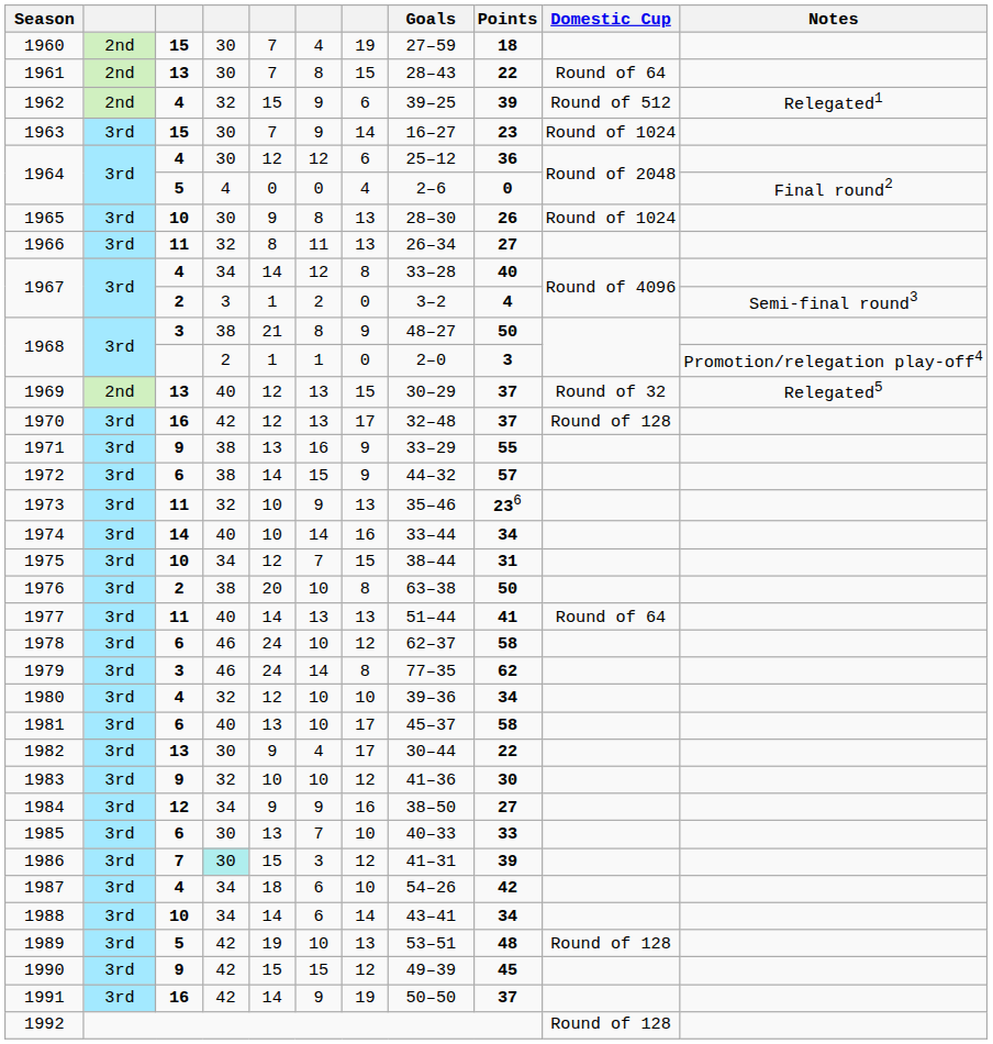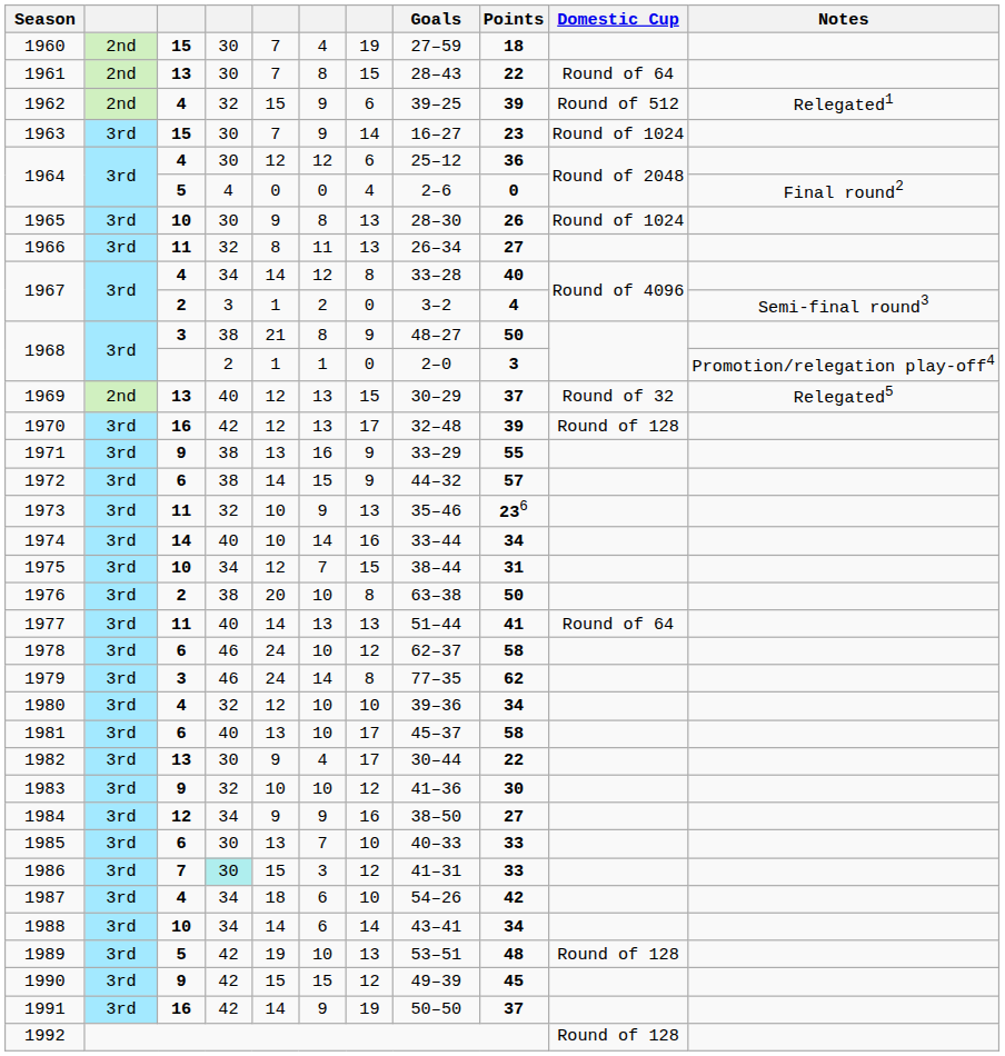 <table class="wikitable" style="text-align: center;">
 <tr>
 <th width=55>Season</th>
 <th width=50></th>
 <th width=30></th>
 <th width=30></th>
 <th width=30></th>
 <th width=30></th>
 <th width=30></th>
 <th width=60>Goals</th>
 <th width=45>Points</th>
 <th><a href='#'>Domestic Cup</a></th>
 <th>Notes</th>
 </tr>
 <tr>
 <td>1960</td>
 <td style="background:#D0F0C0">2nd</td>
 <td><strong>15</strong></td>
 <td>30</td>
 <td>7</td>
 <td>4</td>
 <td>19</td>
 <td>27–59</td>
 <td><strong>18</strong></td>
 <td></td>
 <td></td>
 </tr>
 <tr>
 <td>1961</td>
 <td style="background:#D0F0C0">2nd</td>
 <td><strong>13</strong></td>
 <td>30</td>
 <td>7</td>
 <td>8</td>
 <td>15</td>
 <td>28–43</td>
 <td><strong>22</strong></td>
 <td>Round of 64</td>
 <td></td>
 </tr>
 <tr>
 <td>1962</td>
 <td style="background:#D0F0C0">2nd</td>
 <td><strong>4</strong></td>
 <td>32</td>
 <td>15</td>
 <td>9</td>
 <td>6</td>
 <td>39–25</td>
 <td><strong>39</strong></td>
 <td>Round of 512</td>
 <td>Relegated<sup>1</sup></td>
 </tr>
 <tr>
 <td>1963</td>
 <td style="background:#A3E9FF">3rd</td>
 <td><strong>15</strong></td>
 <td>30</td>
 <td>7</td>
 <td>9</td>
 <td>14</td>
 <td>16–27</td>
 <td><strong>23</strong></td>
 <td>Round of 1024</td>
 <td></td>
 </tr>
 <tr>
 <td rowspan="2">1964</td>
 <td rowspan="2" style="background:#A3E9FF">3rd</td>
 <td><strong>4</strong></td>
 <td>30</td>
 <td>12</td>
 <td>12</td>
 <td>6</td>
 <td>25–12</td>
 <td><strong>36</strong></td>
 <td rowspan="2">Round of 2048</td>
 <td></td>
 </tr>
 <tr>
 <td><strong>5</strong></td>
 <td>4</td>
 <td>0</td>
 <td>0</td>
 <td>4</td>
 <td>2–6</td>
 <td><strong>0</strong></td>
 <td>Final round<sup>2</sup></td>
 </tr>
 <tr>
 <td>1965</td>
 <td style="background:#A3E9FF">3rd</td>
 <td><strong>10</strong></td>
 <td>30</td>
 <td>9</td>
 <td>8</td>
 <td>13</td>
 <td>28–30</td>
 <td><strong>26</strong></td>
 <td>Round of 1024</td>
 <td></td>
 </tr>
 <tr>
 <td>1966</td>
 <td style="background:#A3E9FF">3rd</td>
 <td><strong>11</strong></td>
 <td>32</td>
 <td>8</td>
 <td>11</td>
 <td>13</td>
 <td>26–34</td>
 <td><strong>27</strong></td>
 <td></td>
 <td></td>
 </tr>
 <tr>
 <td rowspan="2">1967</td>
 <td rowspan="2" style="background:#A3E9FF">3rd</td>
 <td><strong>4</strong></td>
 <td>34</td>
 <td>14</td>
 <td>12</td>
 <td>8</td>
 <td>33–28</td>
 <td><strong>40</strong></td>
 <td rowspan="2">Round of 4096</td>
 <td></td>
 </tr>
 <tr>
 <td><strong>2</strong></td>
 <td>3</td>
 <td>1</td>
 <td>2</td>
 <td>0</td>
 <td>3–2</td>
 <td><strong>4</strong></td>
 <td>Semi-final round<sup>3</sup></td>
 </tr>
 <tr>
 <td rowspan="2">1968</td>
 <td rowspan="2" style="background:#A3E9FF">3rd</td>
 <td><strong>3</strong></td>
 <td>38</td>
 <td>21</td>
 <td>8</td>
 <td>9</td>
 <td>48–27</td>
 <td><strong>50</strong></td>
 <td rowspan="2"></td>
 <td></td>
 </tr>
 <tr>
 <td></td>
 <td>2</td>
 <td>1</td>
 <td>1</td>
 <td>0</td>
 <td>2–0</td>
 <td><strong>3</strong></td>
 <td>Promotion/relegation play-off<sup>4</sup></td>
 </tr>
 <tr>
 <td>1969</td>
 <td style="background:#D0F0C0">2nd</td>
 <td><strong>13</strong></td>
 <td>40</td>
 <td>12</td>
 <td>13</td>
 <td>15</td>
 <td>30–29</td>
 <td><strong>37</strong></td>
 <td>Round of 32</td>
 <td>Relegated<sup>5</sup></td>
 </tr>
 <tr>
 <td>1970</td>
 <td style="background:#A3E9FF">3rd</td>
 <td><strong>16</strong></td>
 <td>42</td>
 <td>12</td>
 <td>13</td>
 <td>17</td>
 <td>32–48</td>
-<td><strong>37</strong></td>
+<td><strong>39</strong></td>
 <td>Round of 128</td>
 <td></td>
 </tr>
 <tr>
 <td>1971</td>
 <td style="background:#A3E9FF">3rd</td>
 <td><strong>9</strong></td>
 <td>38</td>
 <td>13</td>
 <td>16</td>
 <td>9</td>
 <td>33–29</td>
 <td><strong>55</strong></td>
 <td></td>
 <td></td>
 </tr>
 <tr>
 <td>1972</td>
 <td style="background:#A3E9FF">3rd</td>
 <td><strong>6</strong></td>
 <td>38</td>
 <td>14</td>
 <td>15</td>
 <td>9</td>
 <td>44–32</td>
 <td><strong>57</strong></td>
 <td></td>
 <td></td>
 </tr>
 <tr>
 <td>1973</td>
 <td style="background:#A3E9FF">3rd</td>
 <td><strong>11</strong></td>
 <td>32</td>
 <td>10</td>
 <td>9</td>
 <td>13</td>
 <td>35–46</td>
 <td><strong>23</strong><sup>6</sup></td>
 <td></td>
 <td></td>
 </tr>
 <tr>
 <td>1974</td>
 <td style="background:#A3E9FF">3rd</td>
 <td><strong>14</strong></td>
 <td>40</td>
 <td>10</td>
 <td>14</td>
 <td>16</td>
 <td>33–44</td>
 <td><strong>34</strong></td>
 <td></td>
 <td></td>
 </tr>
 <tr>
 <td>1975</td>
 <td style="background:#A3E9FF">3rd</td>
 <td><strong>10</strong></td>
 <td>34</td>
 <td>12</td>
 <td>7</td>
 <td>15</td>
 <td>38–44</td>
 <td><strong>31</strong></td>
 <td></td>
 <td></td>
 </tr>
 <tr>
 <td>1976</td>
 <td style="background:#A3E9FF">3rd</td>
 <td><strong>2</strong></td>
 <td>38</td>
 <td>20</td>
 <td>10</td>
 <td>8</td>
 <td>63–38</td>
 <td><strong>50</strong></td>
 <td></td>
 <td></td>
 </tr>
 <tr>
 <td>1977</td>
 <td style="background:#A3E9FF">3rd</td>
 <td><strong>11</strong></td>
 <td>40</td>
 <td>14</td>
 <td>13</td>
 <td>13</td>
 <td>51–44</td>
 <td><strong>41</strong></td>
 <td>Round of 64</td>
 <td></td>
 </tr>
 <tr>
 <td>1978</td>
 <td style="background:#A3E9FF">3rd</td>
 <td><strong>6</strong></td>
 <td>46</td>
 <td>24</td>
 <td>10</td>
 <td>12</td>
 <td>62–37</td>
 <td><strong>58</strong></td>
 <td></td>
 <td></td>
 </tr>
 <tr>
 <td>1979</td>
 <td style="background:#A3E9FF">3rd</td>
 <td><strong>3</strong></td>
 <td>46</td>
 <td>24</td>
 <td>14</td>
 <td>8</td>
 <td>77–35</td>
 <td><strong>62</strong></td>
 <td></td>
 <td></td>
 </tr>
 <tr>
 <td>1980</td>
 <td style="background:#A3E9FF">3rd</td>
 <td><strong>4</strong></td>
 <td>32</td>
 <td>12</td>
 <td>10</td>
 <td>10</td>
 <td>39–36</td>
 <td><strong>34</strong></td>
 <td></td>
 <td></td>
 </tr>
 <tr>
 <td>1981</td>
 <td style="background:#A3E9FF">3rd</td>
 <td><strong>6</strong></td>
 <td>40</td>
 <td>13</td>
 <td>10</td>
 <td>17</td>
 <td>45–37</td>
 <td><strong>58</strong></td>
 <td></td>
 <td></td>
 </tr>
 <tr>
 <td>1982</td>
 <td style="background:#A3E9FF">3rd</td>
 <td><strong>13</strong></td>
 <td>30</td>
 <td>9</td>
 <td>4</td>
 <td>17</td>
 <td>30–44</td>
 <td><strong>22</strong></td>
 <td></td>
 <td></td>
 </tr>
 <tr>
 <td>1983</td>
 <td style="background:#A3E9FF">3rd</td>
 <td><strong>9</strong></td>
 <td>32</td>
 <td>10</td>
 <td>10</td>
 <td>12</td>
 <td>41–36</td>
 <td><strong>30</strong></td>
 <td></td>
 <td></td>
 </tr>
 <tr>
 <td>1984</td>
 <td style="background:#A3E9FF">3rd</td>
 <td><strong>12</strong></td>
 <td>34</td>
 <td>9</td>
 <td>9</td>
 <td>16</td>
 <td>38–50</td>
 <td><strong>27</strong></td>
 <td></td>
 <td></td>
 </tr>
 <tr>
 <td>1985</td>
 <td style="background:#A3E9FF">3rd</td>
 <td><strong>6</strong></td>
 <td>30</td>
 <td>13</td>
 <td>7</td>
 <td>10</td>
 <td>40–33</td>
 <td><strong>33</strong></td>
 <td></td>
 <td></td>
 </tr>
 <tr>
 <td>1986</td>
 <td style="background:#A3E9FF">3rd</td>
 <td><strong>7</strong></td>
 <td style="background: paleturquoise;">30</td>
 <td>15</td>
 <td>3</td>
 <td>12</td>
 <td>41–31</td>
-<td><strong>39</strong></td>
+<td><strong>33</strong></td>
 <td></td>
 <td></td>
 </tr>
 <tr>
 <td>1987</td>
 <td style="background:#A3E9FF">3rd</td>
 <td><strong>4</strong></td>
 <td>34</td>
 <td>18</td>
 <td>6</td>
 <td>10</td>
 <td>54–26</td>
 <td><strong>42</strong></td>
 <td></td>
 <td></td>
 </tr>
 <tr>
 <td>1988</td>
 <td style="background:#A3E9FF">3rd</td>
 <td><strong>10</strong></td>
 <td>34</td>
 <td>14</td>
 <td>6</td>
 <td>14</td>
 <td>43–41</td>
 <td><strong>34</strong></td>
 <td></td>
 <td></td>
 </tr>
 <tr>
 <td>1989</td>
 <td style="background:#A3E9FF">3rd</td>
 <td><strong>5</strong></td>
 <td>42</td>
 <td>19</td>
 <td>10</td>
 <td>13</td>
 <td>53–51</td>
 <td><strong>48</strong></td>
 <td>Round of 128</td>
 <td></td>
 </tr>
 <tr>
 <td>1990</td>
 <td style="background:#A3E9FF">3rd</td>
 <td><strong>9</strong></td>
 <td>42</td>
 <td>15</td>
 <td>15</td>
 <td>12</td>
 <td>49–39</td>
 <td><strong>45</strong></td>
 <td></td>
 <td></td>
 </tr>
 <tr>
 <td>1991</td>
 <td style="background:#A3E9FF">3rd</td>
 <td><strong>16</strong></td>
 <td>42</td>
 <td>14</td>
 <td>9</td>
 <td>19</td>
 <td>50–50</td>
 <td><strong>37</strong></td>
 <td></td>
 <td></td>
 </tr>
 <tr>
 <td>1992</td>
 <td colspan="8"></td>
 <td>Round of 128</td>
 <td></td>
 </tr>
 </table>
